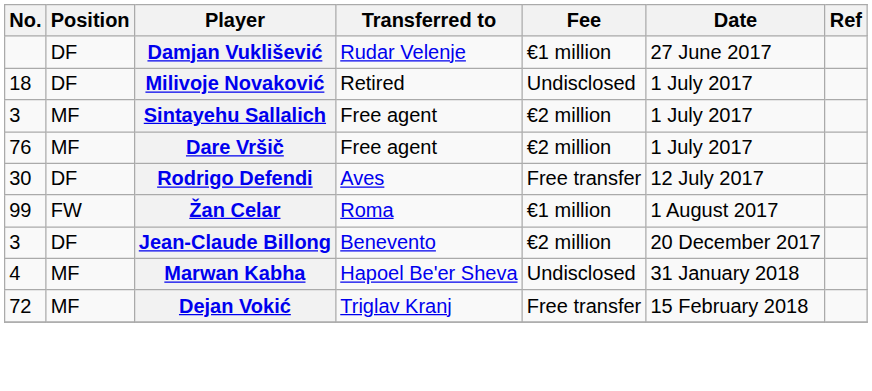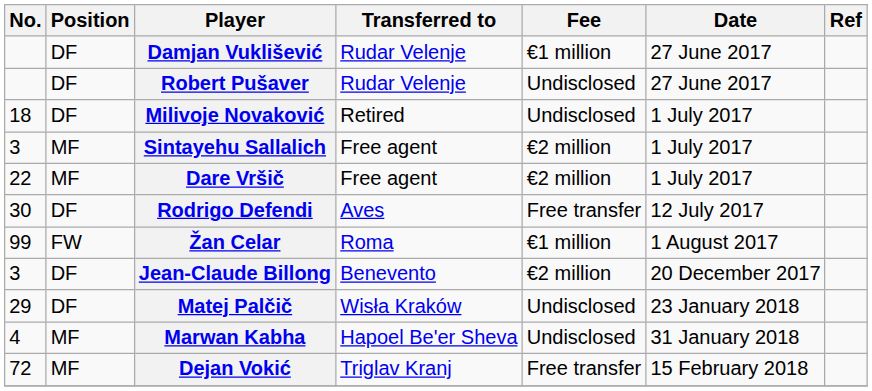 <table class="wikitable plainrowheaders" style=" text-align:left">
 <tr>
 <th scope="col">No.</th>
 <th scope="col">Position</th>
 <th scope="col">Player</th>
 <th scope="col">Transferred to</th>
 <th scope="col">Fee</th>
 <th scope="col">Date</th>
 <th scope="col">Ref</th>
 </tr>
 <tr>
 <td></td>
 <td>DF</td>
 <th scope="row"><a href='#'>Damjan Vuklišević</a></th>
 <td><a href='#'>Rudar Velenje</a></td>
 <td>€1 million</td>
+<td>27 June 2017</td>
+<td></td>
+</tr>
+<tr>
+<td></td>
+<td>DF</td>
+<th scope="row"><a href='#'>Robert Pušaver</a></th>
+<td><a href='#'>Rudar Velenje</a></td>
+<td>Undisclosed</td>
 <td>27 June 2017</td>
 <td></td>
 </tr>
 <tr>
 <td>18</td>
 <td>DF</td>
 <th scope="row"><a href='#'>Milivoje Novaković</a></th>
 <td>Retired</td>
 <td>Undisclosed</td>
 <td>1 July 2017</td>
 <td></td>
 </tr>
 <tr>
 <td>3</td>
 <td>MF</td>
 <th scope="row"><a href='#'>Sintayehu Sallalich</a></th>
 <td>Free agent</td>
 <td>€2 million</td>
 <td>1 July 2017</td>
 <td></td>
 </tr>
 <tr>
-<td>76</td>
+<td>22</td>
 <td>MF</td>
 <th scope="row"><a href='#'>Dare Vršič</a></th>
 <td>Free agent</td>
 <td>€2 million</td>
 <td>1 July 2017</td>
 <td></td>
 </tr>
 <tr>
 <td>30</td>
 <td>DF</td>
 <th scope="row"><a href='#'>Rodrigo Defendi</a></th>
 <td><a href='#'>Aves</a></td>
 <td>Free transfer</td>
 <td>12 July 2017</td>
 <td></td>
 </tr>
 <tr>
 <td>99</td>
 <td>FW</td>
 <th scope="row"><a href='#'>Žan Celar</a></th>
 <td><a href='#'>Roma</a></td>
 <td>€1 million</td>
 <td>1 August 2017</td>
 <td></td>
 </tr>
 <tr>
 <td>3</td>
 <td>DF</td>
 <th scope="row"><a href='#'>Jean-Claude Billong</a></th>
 <td><a href='#'>Benevento</a></td>
 <td>€2 million</td>
 <td>20 December 2017</td>
 <td></td>
 </tr>
 <tr>
+<td>29</td>
+<td>DF</td>
+<th scope="row"><a href='#'>Matej Palčič</a></th>
+<td><a href='#'>Wisła Kraków</a></td>
+<td>Undisclosed</td>
+<td>23 January 2018</td>
+<td></td>
+</tr>
+<tr>
 <td>4</td>
 <td>MF</td>
 <th scope="row"><a href='#'>Marwan Kabha</a></th>
 <td><a href='#'>Hapoel Be'er Sheva</a></td>
 <td>Undisclosed</td>
 <td>31 January 2018</td>
 <td></td>
 </tr>
 <tr>
 <td>72</td>
 <td>MF</td>
 <th scope="row"><a href='#'>Dejan Vokić</a></th>
 <td><a href='#'>Triglav Kranj</a></td>
 <td>Free transfer</td>
 <td>15 February 2018</td>
 <td></td>
 </tr>
 <tr>
 </tr>
 </table>
